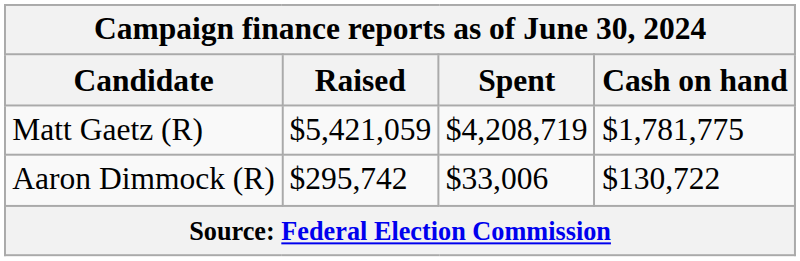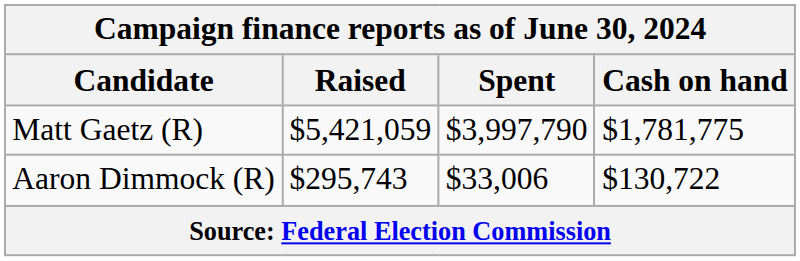 <table class="wikitable sortable">
 <tr>
 <th colspan=4>Campaign finance reports as of June 30, 2024</th>
 </tr>
 <tr style="text-align:center;">
 <th>Candidate</th>
 <th>Raised</th>
 <th>Spent</th>
 <th>Cash on hand</th>
 </tr>
 <tr>
 <td>Matt Gaetz (R)</td>
 <td>$5,421,059</td>
-<td>$4,208,719</td>
+<td>$3,997,790</td>
 <td>$1,781,775</td>
 </tr>
 <tr>
 <td>Aaron Dimmock (R)</td>
-<td>$295,742</td>
+<td>$295,743</td>
 <td>$33,006</td>
 <td>$130,722</td>
 </tr>
 <tr>
 <th colspan="4"><small>Source: <a href='#'>Federal Election Commission</a></small></th>
 </tr>
 </table>
